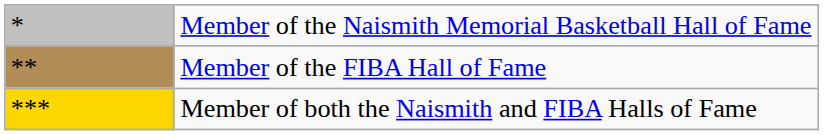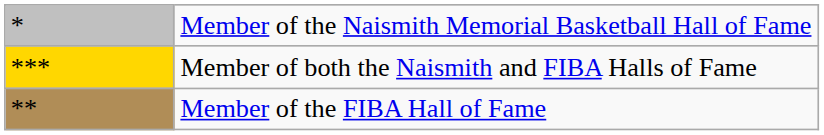 <table class="wikitable sortable">
 <tr>
 <td style="background-color:#C0C0C0; border:1px solid #aaaaaa; width:6em">*</td>
 <td><a href='#'>Member</a> of the <a href='#'>Naismith Memorial Basketball Hall of Fame</a></td>
 </tr>
 <tr>
+<td style="background-color:#FFD700; border:1px solid #aaaaaa; width:6em">***</td>
+<td>Member of both the <a href='#'>Naismith</a> and <a href='#'>FIBA</a> Halls of Fame</td>
+</tr>
+<tr>
 <td style="background-color:#b08d57; border:1px solid #aaaaaa; width:6em">**</td>
 <td><a href='#'>Member</a> of the <a href='#'>FIBA Hall of Fame</a></td>
 </tr>
-<tr>
-<td style="background-color:#FFD700; border:1px solid #aaaaaa; width:6em">***</td>
-<td>Member of both the <a href='#'>Naismith</a> and <a href='#'>FIBA</a> Halls of Fame</td>
-</tr>
 </table>
